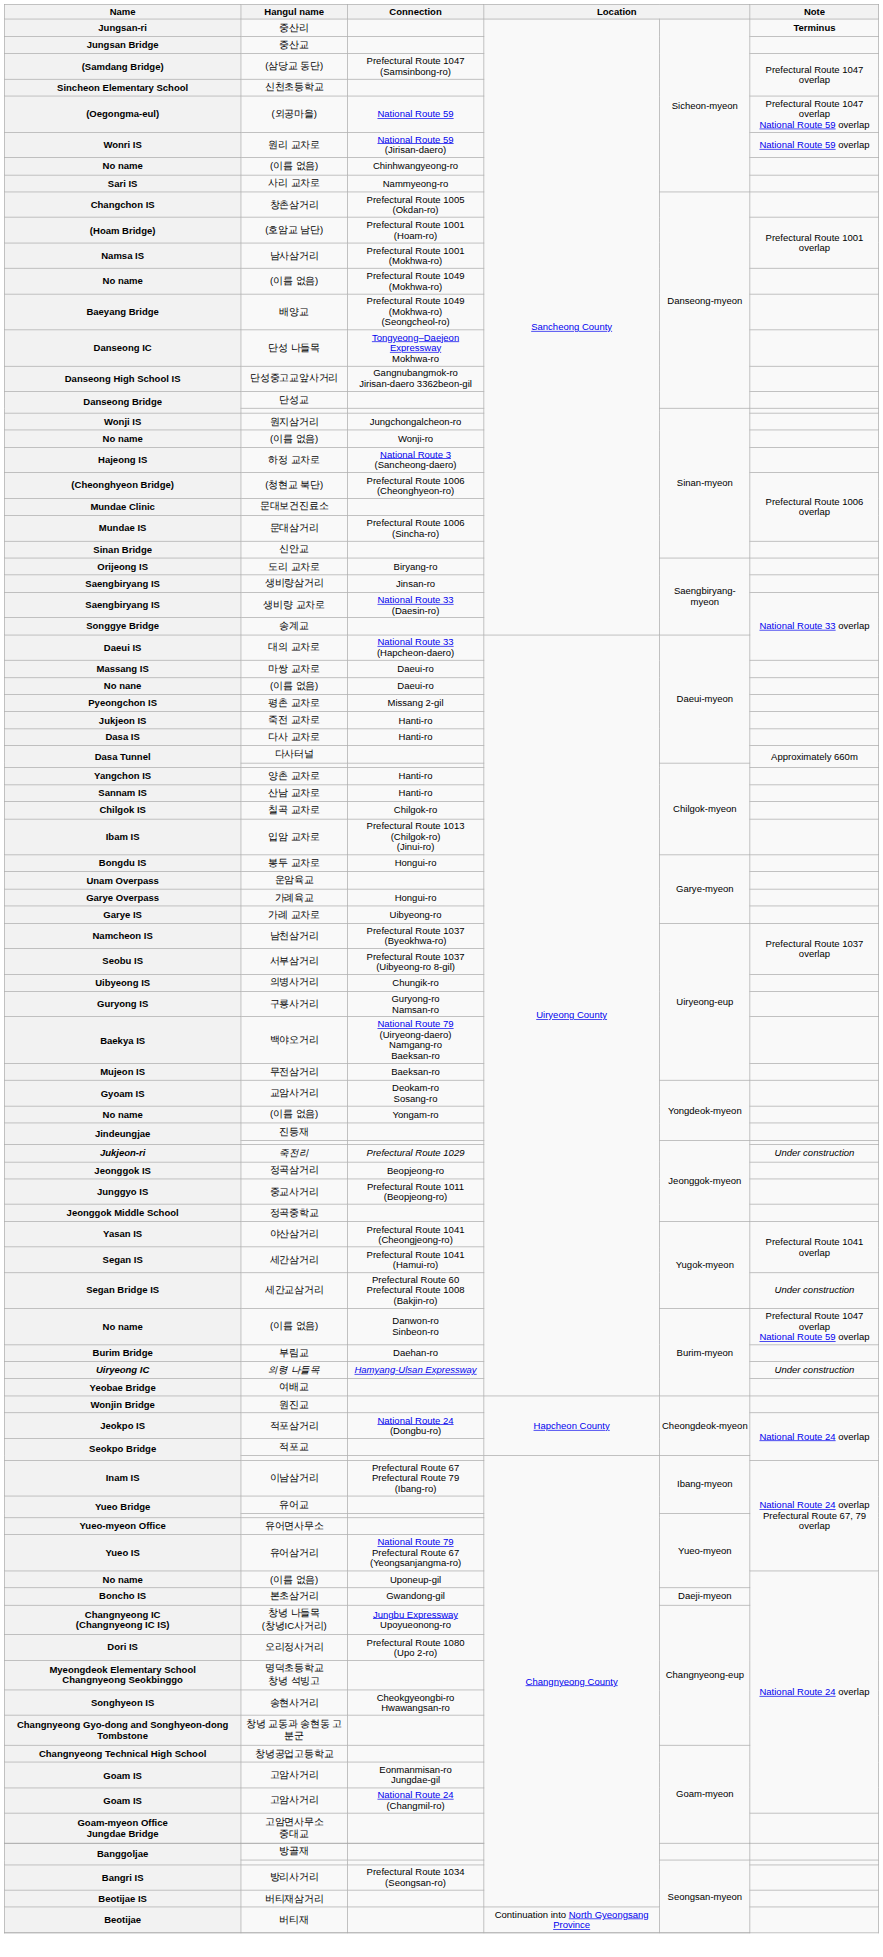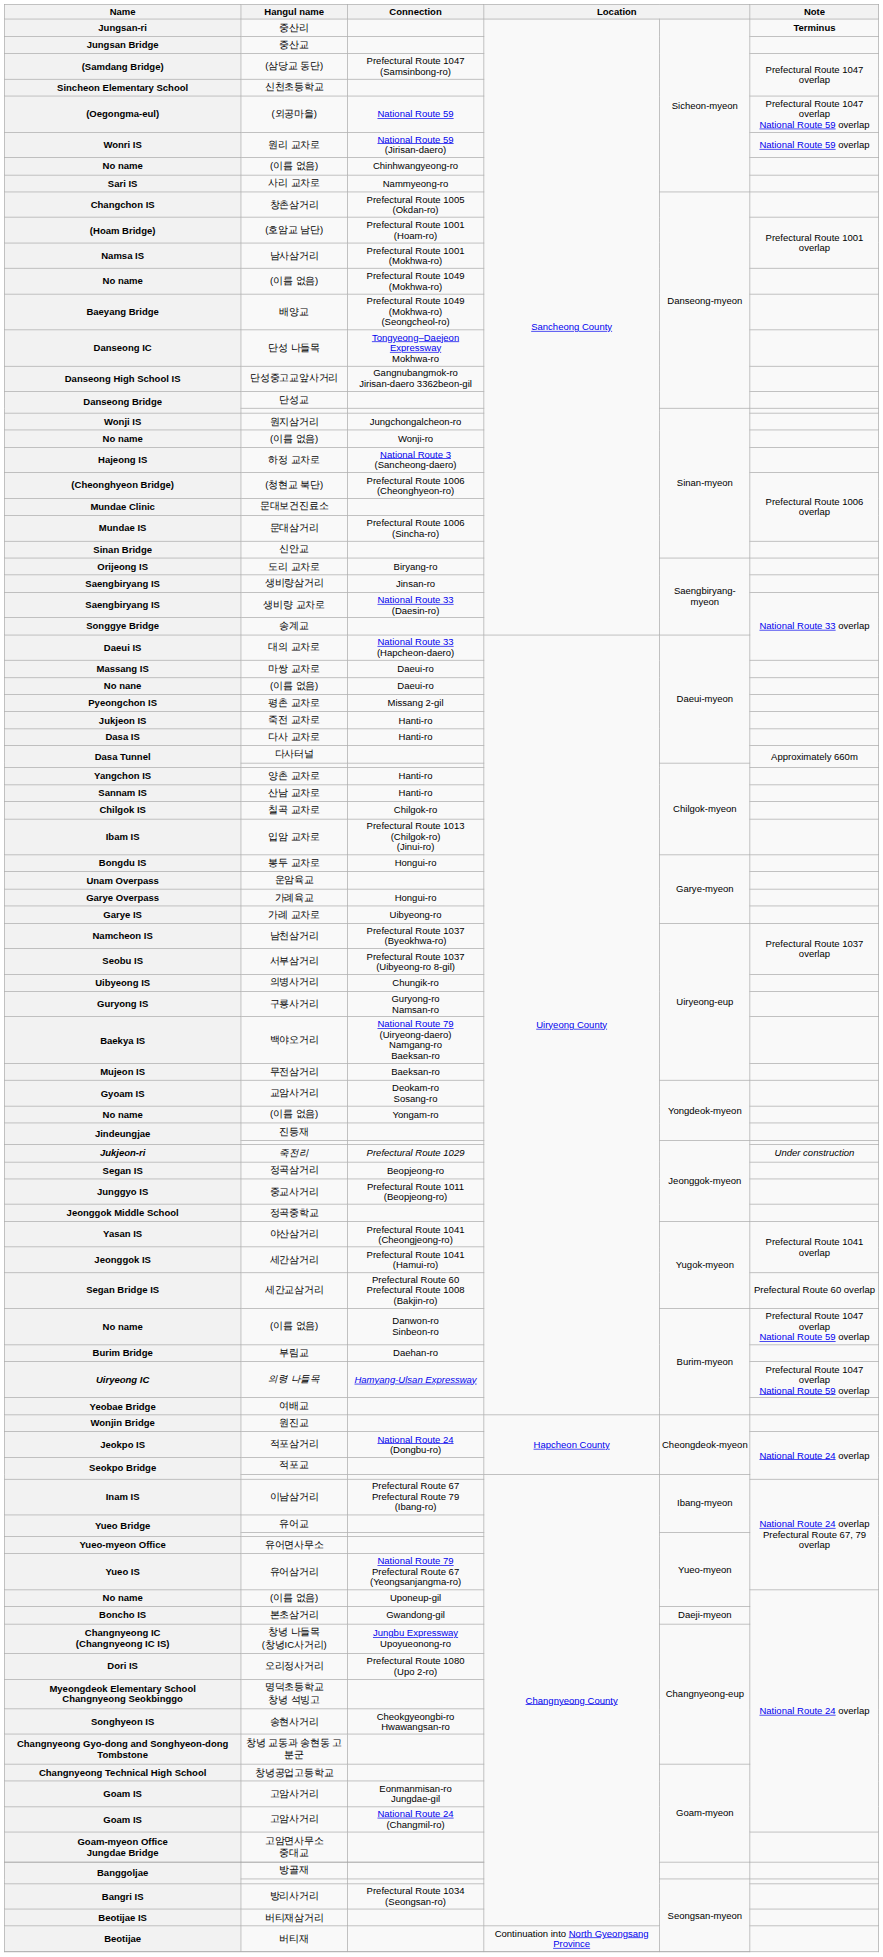 <table class="wikitable" style="font-size: 85%; text-align: center;">
 <tr>
 <th>Name </th>
 <th>Hangul name</th>
 <th>Connection</th>
 <th colspan="2">Location</th>
 <th>Note</th>
 </tr>
 <tr>
 <th>Jungsan-ri</th>
 <td>중산리</td>
 <td></td>
 <td rowspan=28><a href='#'>Sancheong County</a></td>
 <td rowspan=8>Sicheon-myeon</td>
 <td><strong>Terminus</strong></td>
 </tr>
 <tr>
 <th>Jungsan Bridge</th>
 <td>중산교</td>
 <td></td>
 <td></td>
 </tr>
 <tr>
 <th>(Samdang Bridge)</th>
 <td>(삼당교 동단)</td>
 <td>Prefectural Route 1047<br>(Samsinbong-ro)</td>
 <td rowspan=2>Prefectural Route 1047 overlap</td>
 </tr>
 <tr>
 <th>Sincheon Elementary School</th>
 <td>신천초등학교</td>
 <td></td>
 </tr>
 <tr>
 <th>(Oegongma-eul)</th>
 <td>(외공마을)</td>
 <td><a href='#'>National Route 59</a></td>
 <td>Prefectural Route 1047 overlap<br><a href='#'>National Route 59</a> overlap</td>
 </tr>
 <tr>
 <th>Wonri IS</th>
 <td>원리 교차로</td>
 <td><a href='#'>National Route 59</a><br>(Jirisan-daero)</td>
 <td><a href='#'>National Route 59</a> overlap</td>
 </tr>
 <tr>
 <th>No name</th>
 <td>(이름 없음)</td>
 <td>Chinhwangyeong-ro</td>
 <td></td>
 </tr>
 <tr>
 <th>Sari IS</th>
 <td>사리 교차로</td>
 <td>Nammyeong-ro</td>
 <td></td>
 </tr>
 <tr>
 <th>Changchon IS</th>
 <td>창촌삼거리</td>
 <td>Prefectural Route 1005<br>(Okdan-ro)</td>
 <td rowspan=8>Danseong-myeon</td>
 <td></td>
 </tr>
 <tr>
 <th>(Hoam Bridge)</th>
 <td>(호암교 남단)</td>
 <td>Prefectural Route 1001<br>(Hoam-ro)</td>
 <td rowspan=2>Prefectural Route 1001 overlap</td>
 </tr>
 <tr>
 <th>Namsa IS</th>
 <td>남사삼거리</td>
 <td>Prefectural Route 1001<br>(Mokhwa-ro)</td>
 </tr>
 <tr>
 <th>No name</th>
 <td>(이름 없음)</td>
 <td>Prefectural Route 1049<br>(Mokhwa-ro)</td>
 <td></td>
 </tr>
 <tr>
 <th>Baeyang Bridge</th>
 <td>배양교</td>
 <td>Prefectural Route 1049<br>(Mokhwa-ro)<br>(Seongcheol-ro)</td>
 <td></td>
 </tr>
 <tr>
 <th>Danseong IC</th>
 <td>단성 나들목</td>
 <td><a href='#'>Tongyeong–Daejeon Expressway</a><br>Mokhwa-ro</td>
 <td></td>
 </tr>
 <tr>
 <th>Danseong High School IS</th>
 <td>단성중고교앞사거리</td>
 <td>Gangnubangmok-ro<br>Jirisan-daero 3362beon-gil</td>
 <td></td>
 </tr>
 <tr>
 <th rowspan=2>Danseong Bridge</th>
 <td>단성교</td>
 <td></td>
 <td></td>
 </tr>
 <tr>
 <td></td>
 <td></td>
 <td rowspan=8>Sinan-myeon</td>
 <td></td>
 </tr>
 <tr>
 <th>Wonji IS</th>
 <td>원지삼거리</td>
 <td>Jungchongalcheon-ro</td>
 <td></td>
 </tr>
 <tr>
 <th>No name</th>
 <td>(이름 없음)</td>
 <td>Wonji-ro</td>
 <td></td>
 </tr>
 <tr>
 <th>Hajeong IS</th>
 <td>하정 교차로</td>
 <td><a href='#'>National Route 3</a><br>(Sancheong-daero)</td>
 <td></td>
 </tr>
 <tr>
 <th>(Cheonghyeon Bridge)</th>
 <td>(청현교 북단)</td>
 <td>Prefectural Route 1006<br>(Cheonghyeon-ro)</td>
 <td rowspan=3>Prefectural Route 1006 overlap</td>
 </tr>
 <tr>
 <th>Mundae Clinic</th>
 <td>문대보건진료소</td>
 <td></td>
 </tr>
 <tr>
 <th>Mundae IS</th>
 <td>문대삼거리</td>
 <td>Prefectural Route 1006<br>(Sincha-ro)</td>
 </tr>
 <tr>
 <th>Sinan Bridge</th>
 <td>신안교</td>
 <td></td>
 <td></td>
 </tr>
 <tr>
 <th>Orijeong IS</th>
 <td>도리 교차로</td>
 <td>Biryang-ro</td>
 <td rowspan=4>Saengbiryang-myeon</td>
 <td></td>
 </tr>
 <tr>
 <th>Saengbiryang IS</th>
 <td>생비량삼거리</td>
 <td>Jinsan-ro</td>
 <td></td>
 </tr>
 <tr>
 <th>Saengbiryang IS</th>
 <td>생비량 교차로</td>
 <td><a href='#'>National Route 33</a><br>(Daesin-ro)</td>
 <td rowspan=3><a href='#'>National Route 33</a> overlap</td>
 </tr>
 <tr>
 <th>Songgye Bridge</th>
 <td>송계교</td>
 <td></td>
 </tr>
 <tr>
 <th>Daeui IS</th>
 <td>대의 교차로</td>
 <td><a href='#'>National Route 33</a><br>(Hapcheon-daero)</td>
 <td rowspan=37><a href='#'>Uiryeong County</a></td>
 <td rowspan=7>Daeui-myeon</td>
 </tr>
 <tr>
 <th>Massang IS</th>
 <td>마쌍 교차로</td>
 <td>Daeui-ro</td>
 <td></td>
 </tr>
 <tr>
 <th>No nane</th>
 <td>(이름 없음)</td>
 <td>Daeui-ro</td>
 <td></td>
 </tr>
 <tr>
 <th>Pyeongchon IS</th>
 <td>평촌 교차로</td>
 <td>Missang 2-gil</td>
 <td></td>
 </tr>
 <tr>
 <th>Jukjeon IS</th>
 <td>죽전 교차로</td>
 <td>Hanti-ro</td>
 <td></td>
 </tr>
 <tr>
 <th>Dasa IS</th>
 <td>다사 교차로</td>
 <td>Hanti-ro</td>
 <td></td>
 </tr>
 <tr>
 <th rowspan=2>Dasa Tunnel</th>
 <td>다사터널</td>
 <td></td>
 <td rowspan=2>Approximately 660m</td>
 </tr>
 <tr>
 <td></td>
 <td></td>
 <td rowspan=5>Chilgok-myeon</td>
 </tr>
 <tr>
 <th>Yangchon IS</th>
 <td>양촌 교차로</td>
 <td>Hanti-ro</td>
 <td></td>
 </tr>
 <tr>
 <th>Sannam IS</th>
 <td>산남 교차로</td>
 <td>Hanti-ro</td>
 <td></td>
 </tr>
 <tr>
 <th>Chilgok IS</th>
 <td>칠곡 교차로</td>
 <td>Chilgok-ro</td>
 <td></td>
 </tr>
 <tr>
 <th>Ibam IS</th>
 <td>입암 교차로</td>
 <td>Prefectural Route 1013<br>(Chilgok-ro)<br>(Jinui-ro)</td>
 <td></td>
 </tr>
 <tr>
 <th>Bongdu IS</th>
 <td>봉두 교차로</td>
 <td>Hongui-ro</td>
 <td rowspan=4>Garye-myeon</td>
 <td></td>
 </tr>
 <tr>
 <th>Unam Overpass</th>
 <td>운암육교</td>
 <td></td>
 <td></td>
 </tr>
 <tr>
 <th>Garye Overpass</th>
 <td>가례육교</td>
 <td>Hongui-ro</td>
 <td></td>
 </tr>
 <tr>
 <th>Garye IS</th>
 <td>가례 교차로</td>
 <td>Uibyeong-ro</td>
 <td></td>
 </tr>
 <tr>
 <th>Namcheon IS</th>
 <td>남천삼거리</td>
 <td>Prefectural Route 1037<br>(Byeokhwa-ro)</td>
 <td rowspan=6>Uiryeong-eup</td>
 <td rowspan=2>Prefectural Route 1037 overlap</td>
 </tr>
 <tr>
 <th>Seobu IS</th>
 <td>서부삼거리</td>
 <td>Prefectural Route 1037<br>(Uibyeong-ro 8-gil)</td>
 </tr>
 <tr>
 <th>Uibyeong IS</th>
 <td>의병사거리</td>
 <td>Chungik-ro</td>
 <td></td>
 </tr>
 <tr>
 <th>Guryong IS</th>
 <td>구룡사거리</td>
 <td>Guryong-ro<br>Namsan-ro</td>
 <td></td>
 </tr>
 <tr>
 <th>Baekya IS</th>
 <td>백야오거리</td>
 <td><a href='#'>National Route 79</a><br>(Uiryeong-daero)<br>Namgang-ro<br>Baeksan-ro</td>
 <td></td>
 </tr>
 <tr>
 <th>Mujeon IS</th>
 <td>무전삼거리</td>
 <td>Baeksan-ro</td>
 <td></td>
 </tr>
 <tr>
 <th>Gyoam IS</th>
 <td>교암사거리</td>
 <td>Deokam-ro<br>Sosang-ro</td>
 <td rowspan=3>Yongdeok-myeon</td>
 <td></td>
 </tr>
 <tr>
 <th>No name</th>
 <td>(이름 없음)</td>
 <td>Yongam-ro</td>
 <td></td>
 </tr>
 <tr>
 <th rowspan=2>Jindeungjae</th>
 <td>진등재</td>
 <td></td>
 <td></td>
 </tr>
 <tr>
 <td></td>
 <td></td>
 <td rowspan=5>Jeonggok-myeon</td>
 <td></td>
 </tr>
 <tr>
 <th><em>Jukjeon-ri</em></th>
 <td><em>죽전리</em></td>
 <td><em>Prefectural Route 1029</em></td>
 <td><em>Under construction</em></td>
 </tr>
 <tr>
-<th>Jeonggok IS</th>
+<th>Segan IS</th>
 <td>정곡삼거리</td>
 <td>Beopjeong-ro</td>
 <td></td>
 </tr>
 <tr>
 <th>Junggyo IS</th>
 <td>중교사거리</td>
 <td>Prefectural Route 1011<br>(Beopjeong-ro)</td>
 <td></td>
 </tr>
 <tr>
 <th>Jeonggok Middle School</th>
 <td>정곡중학교</td>
 <td></td>
 <td></td>
 </tr>
 <tr>
 <th>Yasan IS</th>
 <td>야산삼거리</td>
 <td>Prefectural Route 1041<br>(Cheongjeong-ro)</td>
 <td rowspan=3>Yugok-myeon</td>
 <td rowspan=2>Prefectural Route 1041 overlap</td>
 </tr>
 <tr>
-<th>Segan IS</th>
+<th>Jeonggok IS</th>
 <td>세간삼거리</td>
 <td>Prefectural Route 1041<br>(Hamui-ro)</td>
 </tr>
 <tr>
 <th>Segan Bridge IS</th>
 <td>세간교삼거리</td>
 <td>Prefectural Route 60<br>Prefectural Route 1008<br>(Bakjin-ro)</td>
-<td><em>Under construction</em></td>
+<td>Prefectural Route 60 overlap</td>
 </tr>
 <tr>
 <th>No name</th>
 <td>(이름 없음)</td>
 <td>Danwon-ro<br>Sinbeon-ro</td>
 <td rowspan=4>Burim-myeon</td>
 <td>Prefectural Route 1047 overlap<br><a href='#'>National Route 59</a> overlap</td>
 </tr>
 <tr>
 <th>Burim Bridge</th>
 <td>부림교</td>
 <td>Daehan-ro</td>
 <td></td>
 </tr>
 <tr>
 <th><em>Uiryeong IC</em></th>
 <td><em>의령 나들목</em></td>
 <td><em><a href='#'>Hamyang-Ulsan Expressway</a></em></td>
-<td><em>Under construction</em></td>
+<td>Prefectural Route 1047 overlap<br><a href='#'>National Route 59</a> overlap</td>
 </tr>
 <tr>
 <th>Yeobae Bridge</th>
 <td>여배교</td>
 <td></td>
 <td></td>
 </tr>
 <tr>
 <th>Wonjin Bridge</th>
 <td>원진교</td>
 <td></td>
 <td rowspan=3><a href='#'>Hapcheon County</a></td>
 <td rowspan=3>Cheongdeok-myeon</td>
 <td></td>
 </tr>
 <tr>
 <th>Jeokpo IS</th>
 <td>적포삼거리</td>
 <td><a href='#'>National Route 24</a><br>(Dongbu-ro)</td>
 <td rowspan=3><a href='#'>National Route 24</a> overlap</td>
 </tr>
 <tr>
 <th rowspan=2>Seokpo Bridge</th>
 <td>적포교</td>
 <td></td>
 </tr>
 <tr>
 <td></td>
 <td></td>
 <td rowspan=22><a href='#'>Changnyeong County</a></td>
 <td rowspan=3>Ibang-myeon</td>
 </tr>
 <tr>
 <th>Inam IS</th>
 <td>이남삼거리</td>
 <td>Prefectural Route 67<br>Prefectural Route 79<br>(Ibang-ro)</td>
 <td rowspan=5><a href='#'>National Route 24</a> overlap<br>Prefectural Route 67, 79 overlap</td>
 </tr>
 <tr>
 <th rowspan=2>Yueo Bridge</th>
 <td>유어교</td>
 <td></td>
 </tr>
 <tr>
 <td></td>
 <td></td>
 <td rowspan=4>Yueo-myeon</td>
 </tr>
 <tr>
 <th>Yueo-myeon Office</th>
 <td>유어면사무소</td>
 <td></td>
 </tr>
 <tr>
 <th>Yueo IS</th>
 <td>유어삼거리</td>
 <td><a href='#'>National Route 79</a><br>Prefectural Route 67<br>(Yeongsanjangma-ro)</td>
 </tr>
 <tr>
 <th>No name</th>
 <td>(이름 없음)</td>
 <td>Uponeup-gil</td>
 <td rowspan=10><a href='#'>National Route 24</a> overlap</td>
 </tr>
 <tr>
 <th>Boncho IS</th>
 <td>본초삼거리</td>
 <td>Gwandong-gil</td>
 <td>Daeji-myeon</td>
 </tr>
 <tr>
 <th>Changnyeong IC<br>(Changnyeong IC IS)</th>
 <td>창녕 나들목<br>(창녕IC사거리)</td>
 <td><a href='#'>Jungbu Expressway</a><br>Upoyueonong-ro</td>
 <td rowspan=5>Changnyeong-eup</td>
 </tr>
 <tr>
 <th>Dori IS</th>
 <td>오리정사거리</td>
 <td>Prefectural Route 1080<br>(Upo 2-ro)</td>
 </tr>
 <tr>
 <th>Myeongdeok Elementary School<br>Changnyeong Seokbinggo</th>
 <td>명덕초등학교<br>창녕 석빙고</td>
 <td></td>
 </tr>
 <tr>
 <th>Songhyeon IS</th>
 <td>송현사거리</td>
 <td>Cheokgyeongbi-ro<br>Hwawangsan-ro</td>
 </tr>
 <tr>
 <th>Changnyeong Gyo-dong and Songhyeon-dong Tombstone</th>
 <td>창녕 교동과 송현동 고분군</td>
 <td></td>
 </tr>
 <tr>
 <th>Changnyeong Technical High School</th>
 <td>창녕공업고등학교</td>
 <td></td>
 <td rowspan=5>Goam-myeon</td>
 </tr>
 <tr>
 <th>Goam IS</th>
 <td>고암사거리</td>
 <td>Eonmanmisan-ro<br>Jungdae-gil</td>
 </tr>
 <tr>
 <th>Goam IS</th>
 <td>고암사거리</td>
 <td><a href='#'>National Route 24</a><br>(Changmil-ro)</td>
 </tr>
 <tr>
 <th>Goam-myeon Office<br>Jungdae Bridge</th>
 <td>고암면사무소<br>중대교</td>
 <td></td>
 <td></td>
 </tr>
 <tr>
 </tr>
 <tr>
 <th rowspan=2>Banggoljae</th>
 <td>방골재</td>
 <td></td>
 <td></td>
 </tr>
 <tr>
 <td></td>
 <td></td>
 <td rowspan=4>Seongsan-myeon</td>
 <td></td>
 </tr>
 <tr>
 <th>Bangri IS</th>
 <td>방리사거리</td>
 <td>Prefectural Route 1034<br>(Seongsan-ro)</td>
 <td></td>
 </tr>
 <tr>
 <th>Beotijae IS</th>
 <td>버티재삼거리</td>
 <td></td>
 <td></td>
 </tr>
 <tr>
 <th>Beotijae</th>
 <td>버티재</td>
 <td></td>
 <td>Continuation into <a href='#'>North Gyeongsang Province</a></td>
 </tr>
 <tr>
 </tr>
 </table>
